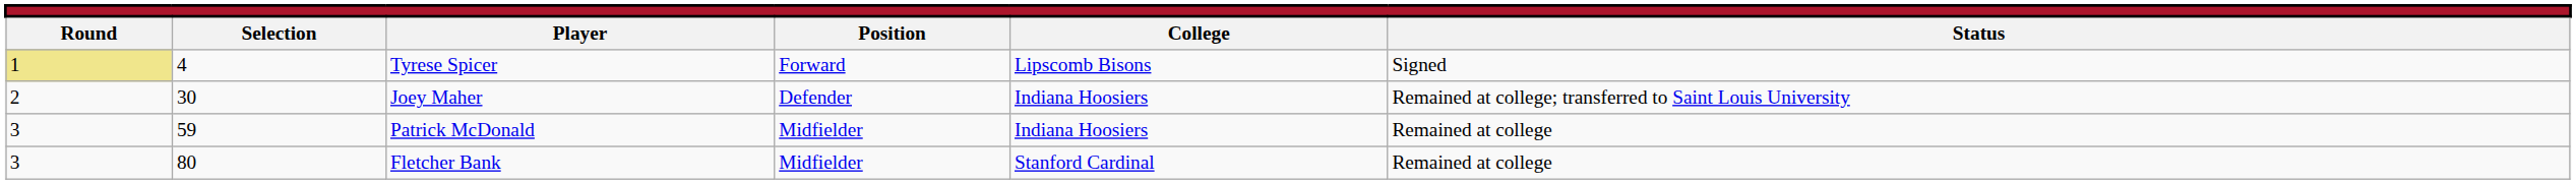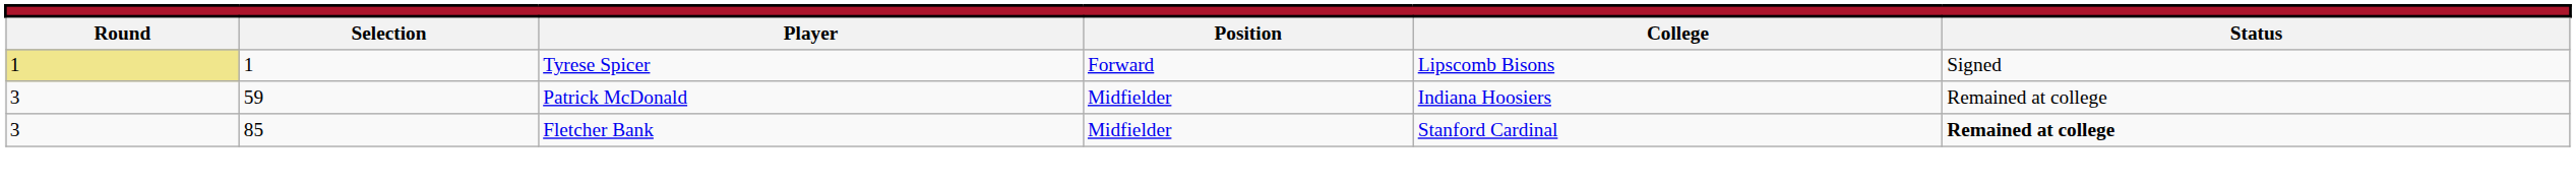 <table class="wikitable sortable" style="width:95%; text-align:center; font-size:90%; text-align:left;">
 <tr style="border-spacing: 2px; border: 2px solid black;">
 <td colspan="6" border="#000000" style="color:#000; background:#ac162c; text-align:center;"><strong></strong></td>
 </tr>
 <tr>
 <th>Round</th>
 <th>Selection</th>
 <th>Player</th>
 <th>Position</th>
 <th>College</th>
 <th>Status</th>
 </tr>
 <tr>
 <td style="background: khaki;">1</td>
-<td>4</td>
+<td>1</td>
 <td> <a href='#'>Tyrese Spicer</a></td>
 <td><a href='#'>Forward</a></td>
 <td><a href='#'>Lipscomb Bisons</a></td>
 <td>Signed</td>
-</tr>
-<tr>
-<td>2</td>
-<td>30</td>
-<td> <a href='#'>Joey Maher</a></td>
-<td><a href='#'>Defender</a></td>
-<td><a href='#'>Indiana Hoosiers</a></td>
-<td>Remained at college; transferred to <a href='#'>Saint Louis University</a></td>
 </tr>
 <tr>
 <td>3</td>
 <td>59</td>
 <td> <a href='#'>Patrick McDonald</a></td>
 <td><a href='#'>Midfielder</a></td>
 <td><a href='#'>Indiana Hoosiers</a></td>
 <td>Remained at college</td>
 </tr>
 <tr>
 <td>3</td>
-<td>80</td>
+<td>85</td>
 <td> <a href='#'>Fletcher Bank</a></td>
 <td><a href='#'>Midfielder</a></td>
 <td><a href='#'>Stanford Cardinal</a></td>
-<td>Remained at college</td>
+<td><strong>Remained at college</strong></td>
 </tr>
 </table>
